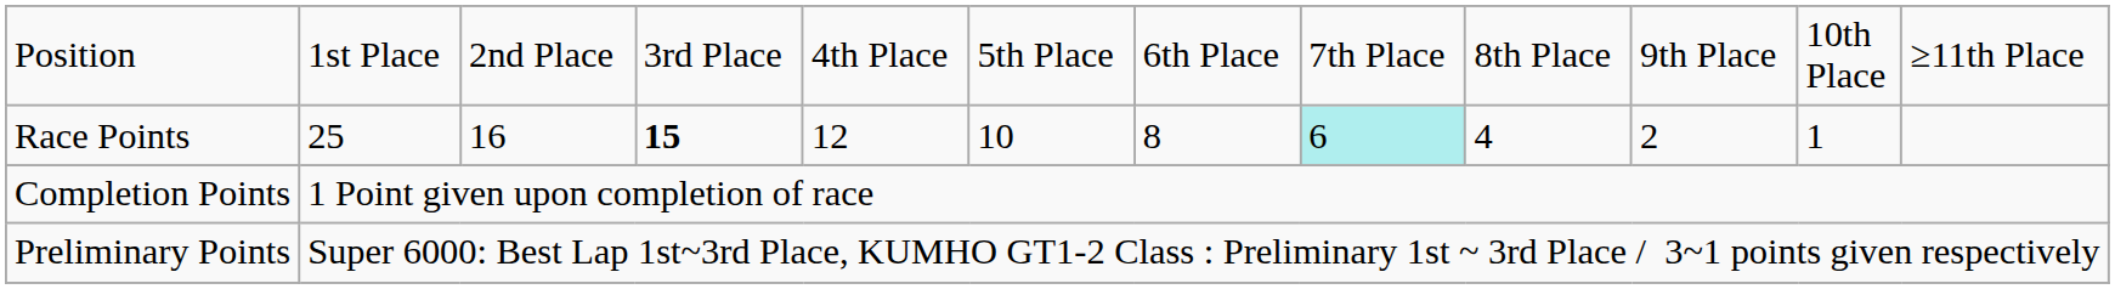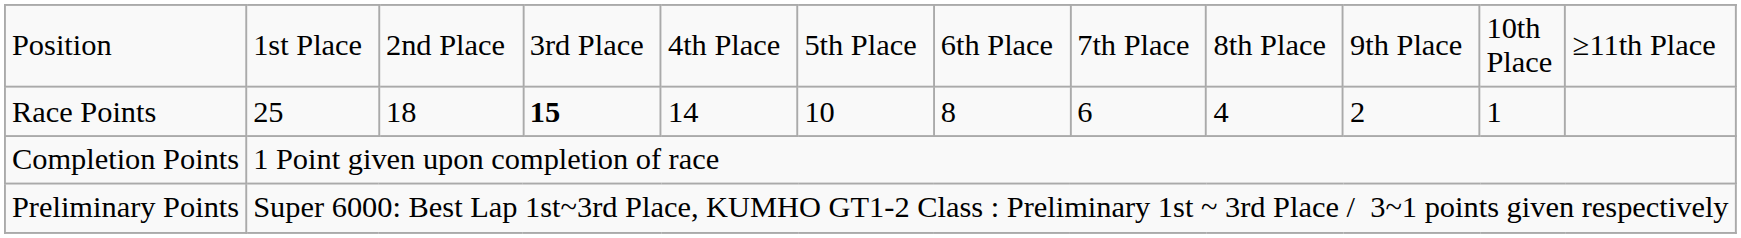 <table class="wikitable">
 <tr>
 <td>Position</td>
 <td>1st  Place</td>
 <td>2nd  Place</td>
 <td>3rd  Place</td>
 <td>4th  Place</td>
 <td>5th  Place</td>
 <td>6th  Place</td>
 <td>7th  Place</td>
 <td>8th  Place</td>
 <td>9th  Place</td>
 <td>10th<br>Place</td>
 <td>≥11th  Place</td>
 </tr>
 <tr>
 <td>Race  Points</td>
 <td>25</td>
-<td>16</td>
+<td>18</td>
 <td><strong>15</strong></td>
-<td>12</td>
+<td>14</td>
 <td>10</td>
 <td>8</td>
-<td style="background: paleturquoise;">6</td>
+<td>6</td>
 <td>4</td>
 <td>2</td>
 <td>1</td>
 <td></td>
 </tr>
 <tr>
 <td>Completion  Points</td>
 <td colspan="11">1  Point given upon completion of race</td>
 </tr>
 <tr>
 <td>Preliminary  Points</td>
 <td colspan="11">Super  6000: Best Lap 1st~3rd Place, KUMHO GT1-2 Class :  Preliminary 1st ~ 3rd Place /  3~1 points given respectively</td>
 </tr>
 </table>
